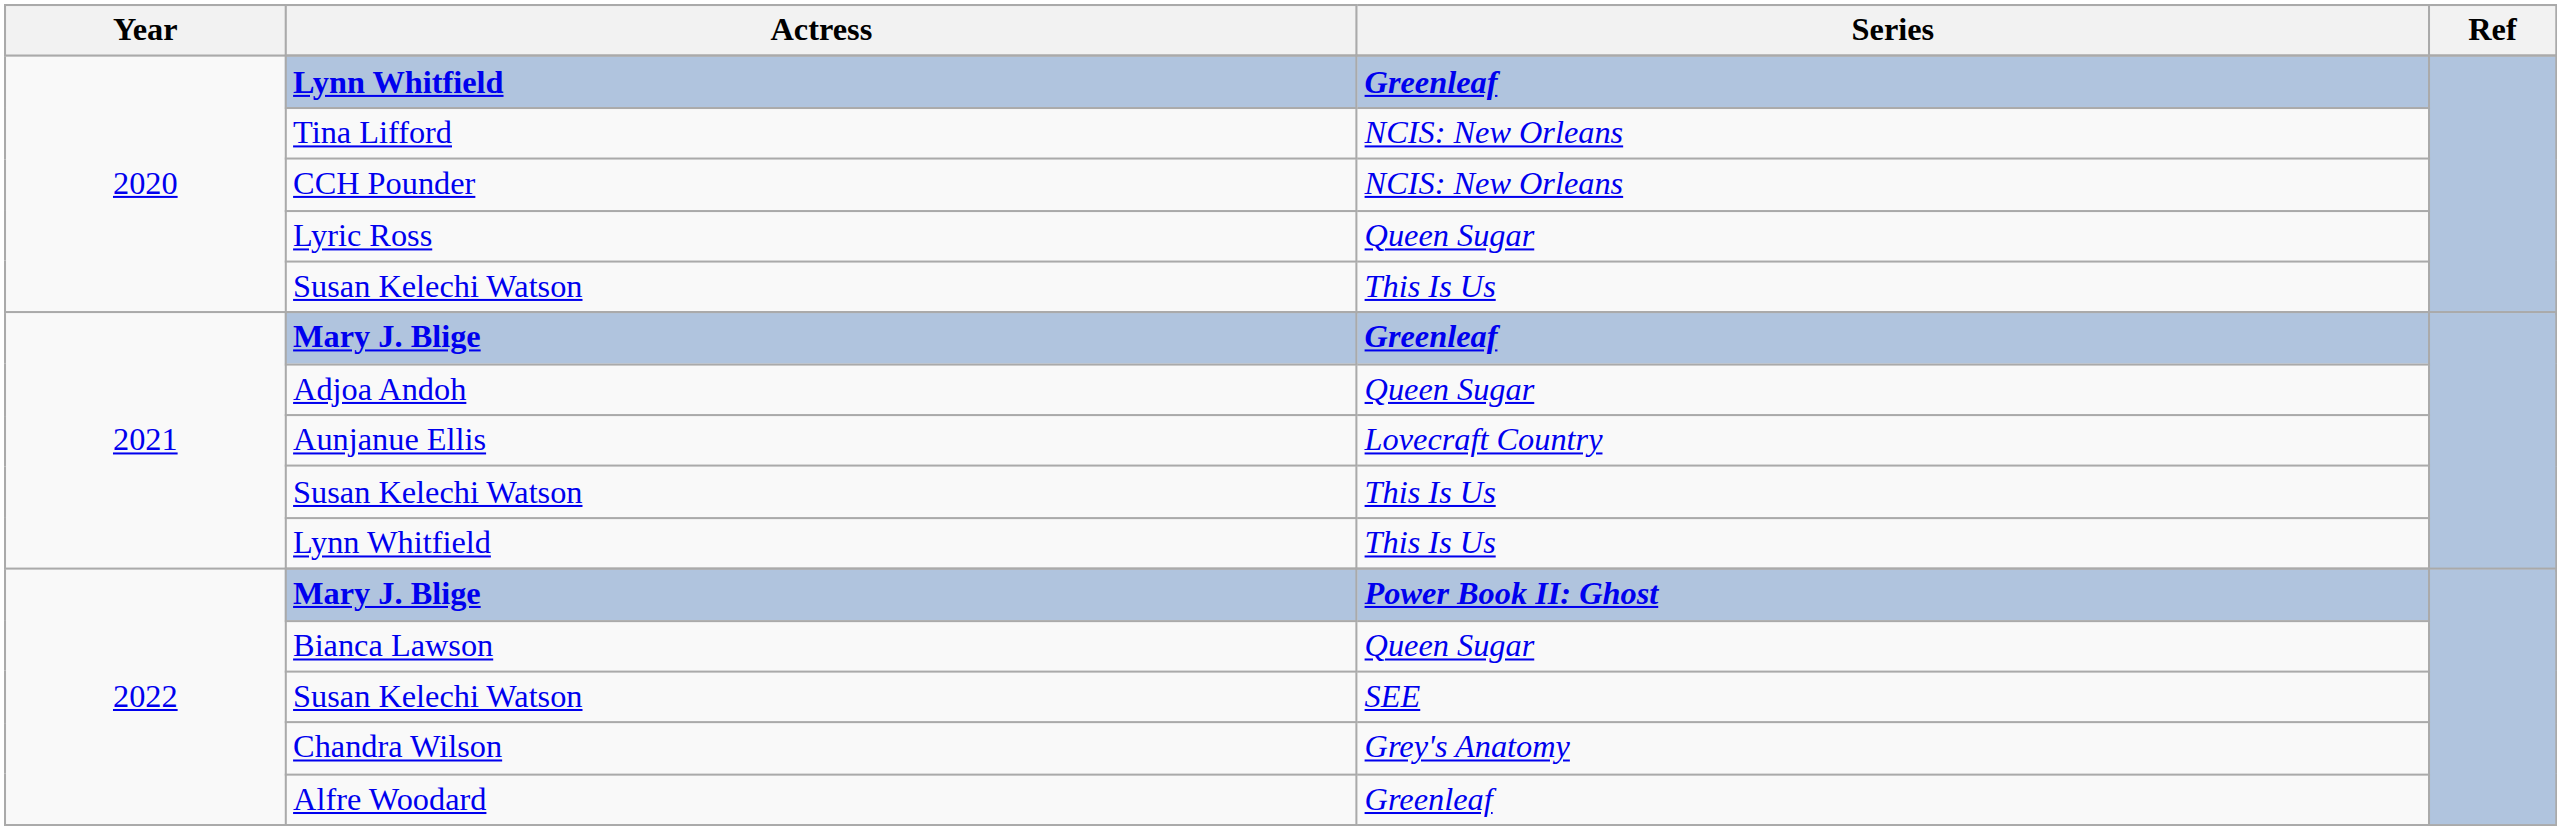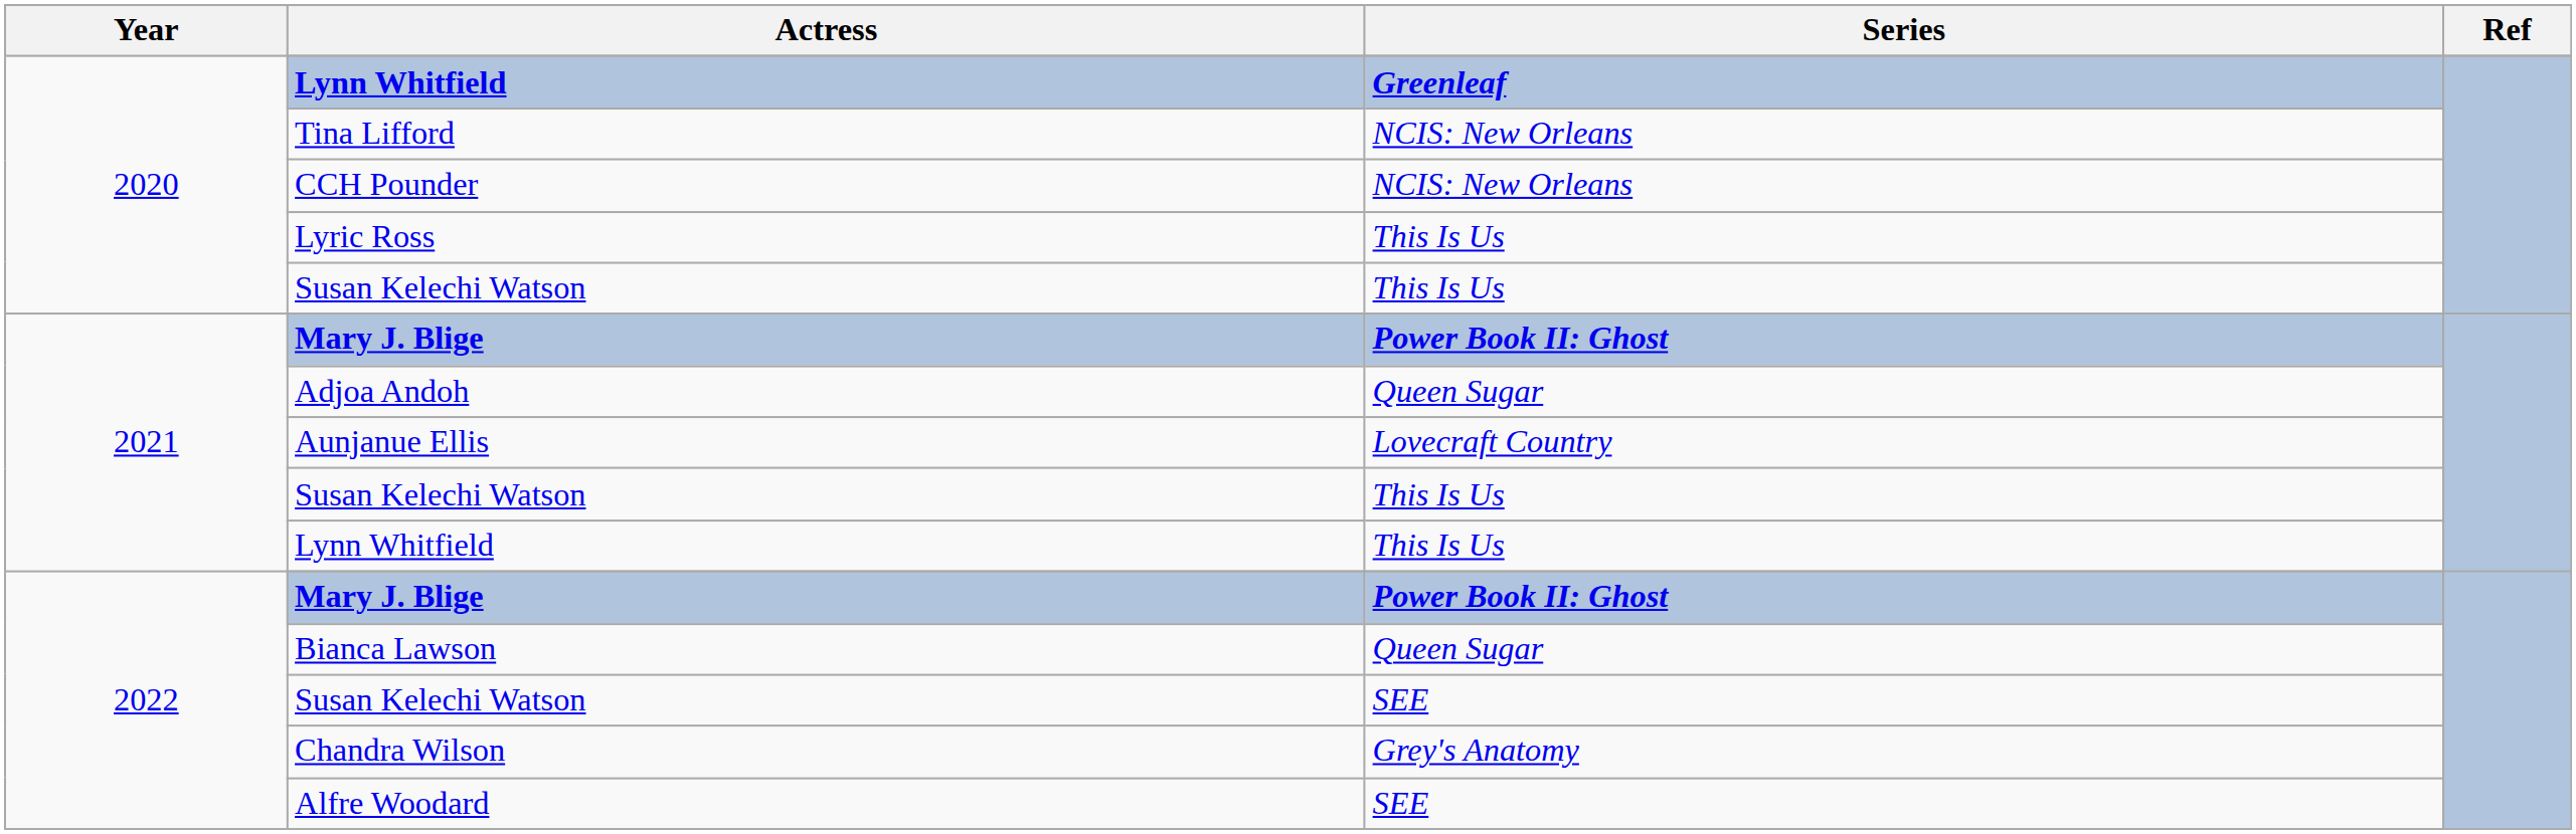 <table class="wikitable" style="width:100%;">
 <tr style="background:#bebebe;">
 <th style="width:11%;">Year</th>
 <th style="width:42%;">Actress</th>
 <th style="width:42%;">Series</th>
 <th style="width:5%;">Ref</th>
 </tr>
 <tr>
 <td rowspan="6" align="center"><a href='#'>2020</a></td>
 </tr>
 <tr style="background:#B0C4DE">
 <td><strong><a href='#'>Lynn Whitfield</a></strong></td>
 <td><strong><em><a href='#'>Greenleaf</a></em></strong></td>
 <td rowspan="6" align="center"></td>
 </tr>
 <tr>
 <td><a href='#'>Tina Lifford</a></td>
 <td><em><a href='#'>NCIS: New Orleans</a></em></td>
 </tr>
 <tr>
 <td><a href='#'>CCH Pounder</a></td>
 <td><em><a href='#'>NCIS: New Orleans</a></em></td>
 </tr>
 <tr>
 <td><a href='#'>Lyric Ross</a></td>
-<td><em><a href='#'>Queen Sugar</a></em></td>
+<td><em><a href='#'>This Is Us</a></em></td>
 </tr>
 <tr>
 <td><a href='#'>Susan Kelechi Watson</a></td>
 <td><em><a href='#'>This Is Us</a></em></td>
 </tr>
 <tr>
 <td rowspan="6" align="center"><a href='#'>2021</a></td>
 </tr>
 <tr style="background:#B0C4DE">
 <td><strong><a href='#'>Mary J. Blige</a></strong></td>
-<td><strong><em><a href='#'>Greenleaf</a></em></strong></td>
+<td><strong><em><a href='#'>Power Book II: Ghost</a></em></strong></td>
 <td rowspan="6" align="center"></td>
 </tr>
 <tr>
 <td><a href='#'>Adjoa Andoh</a></td>
 <td><em><a href='#'>Queen Sugar</a></em></td>
 </tr>
 <tr>
 <td><a href='#'>Aunjanue Ellis</a></td>
 <td><em><a href='#'>Lovecraft Country</a></em></td>
 </tr>
 <tr>
 <td><a href='#'>Susan Kelechi Watson</a></td>
 <td><em><a href='#'>This Is Us</a></em></td>
 </tr>
 <tr>
 <td><a href='#'>Lynn Whitfield</a></td>
 <td><em><a href='#'>This Is Us</a></em></td>
 </tr>
 <tr>
 <td rowspan="6" align="center"><a href='#'>2022</a></td>
 </tr>
 <tr style="background:#B0C4DE">
 <td><strong><a href='#'>Mary J. Blige</a></strong></td>
 <td><strong><em><a href='#'>Power Book II: Ghost</a></em></strong></td>
 <td rowspan="6" align="center"></td>
 </tr>
 <tr>
 <td><a href='#'>Bianca Lawson</a></td>
 <td><em><a href='#'>Queen Sugar</a></em></td>
 </tr>
 <tr>
 <td><a href='#'>Susan Kelechi Watson</a></td>
 <td><em><a href='#'>SEE</a></em></td>
 </tr>
 <tr>
 <td><a href='#'>Chandra Wilson</a></td>
 <td><em><a href='#'>Grey's Anatomy</a></em></td>
 </tr>
 <tr>
 <td><a href='#'>Alfre Woodard</a></td>
-<td><em><a href='#'>Greenleaf</a></em></td>
+<td><em><a href='#'>SEE</a></em></td>
 </tr>
 <tr>
 </tr>
 </table>
